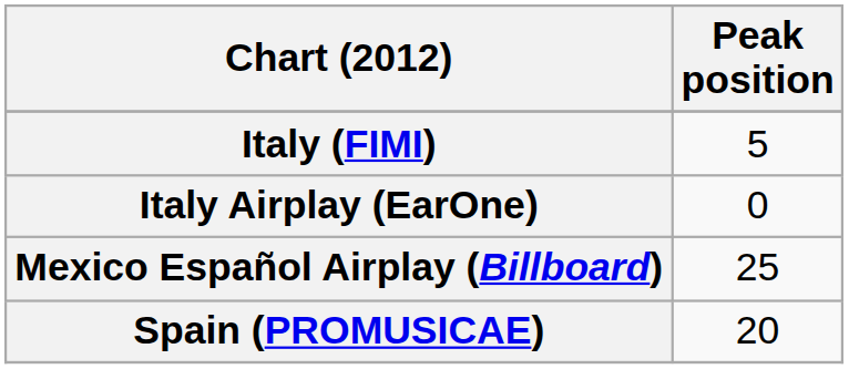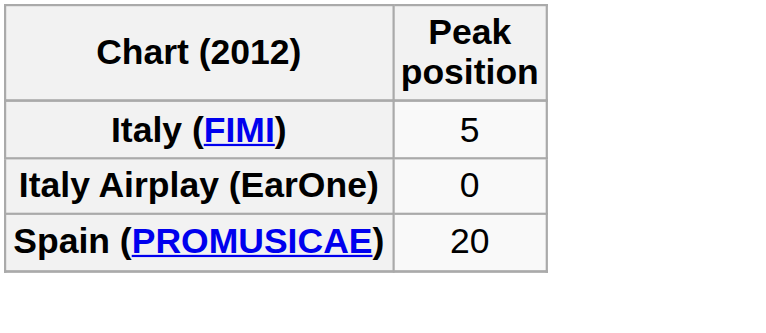 <table class="wikitable sortable plainrowheaders">
 <tr>
 <th>Chart (2012)</th>
 <th>Peak<br>position</th>
 </tr>
 <tr>
 </tr>
 <tr>
 </tr>
 <tr>
 </tr>
 <tr>
 </tr>
 <tr>
 <th scope="row">Italy (<a href='#'>FIMI</a>)</th>
 <td style="text-align:center;">5</td>
 </tr>
 <tr>
 <th scope="row">Italy Airplay (EarOne)</th>
 <td style="text-align:center;">0</td>
 </tr>
 <tr>
-<th scope="row">Mexico Español Airplay (<em><a href='#'>Billboard</a></em>)</th>
-<td style="text-align:center;">25</td>
-</tr>
-<tr>
 <th scope="row">Spain (<a href='#'>PROMUSICAE</a>)</th>
 <td style="text-align:center;">20</td>
 </tr>
 <tr>
 </tr>
 <tr>
 </tr>
 </table>
